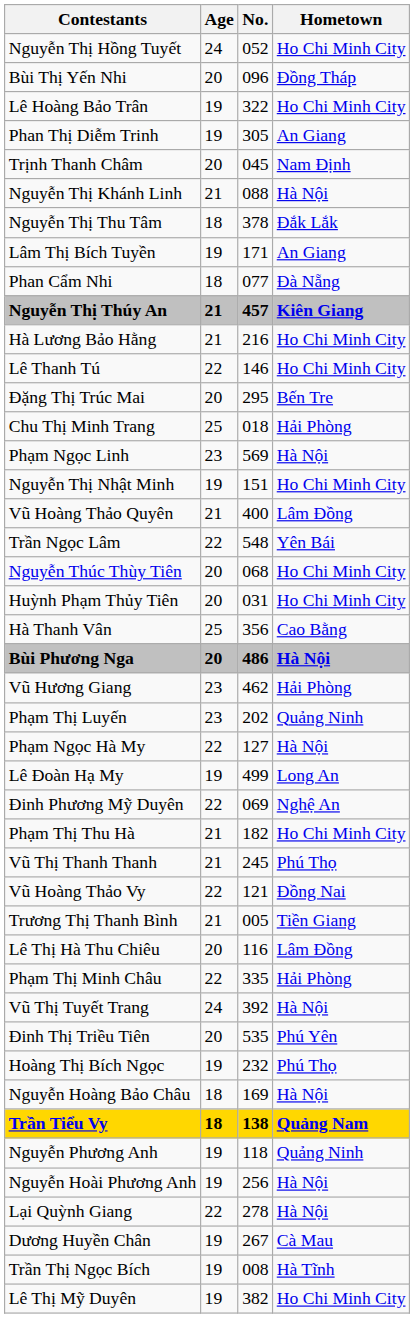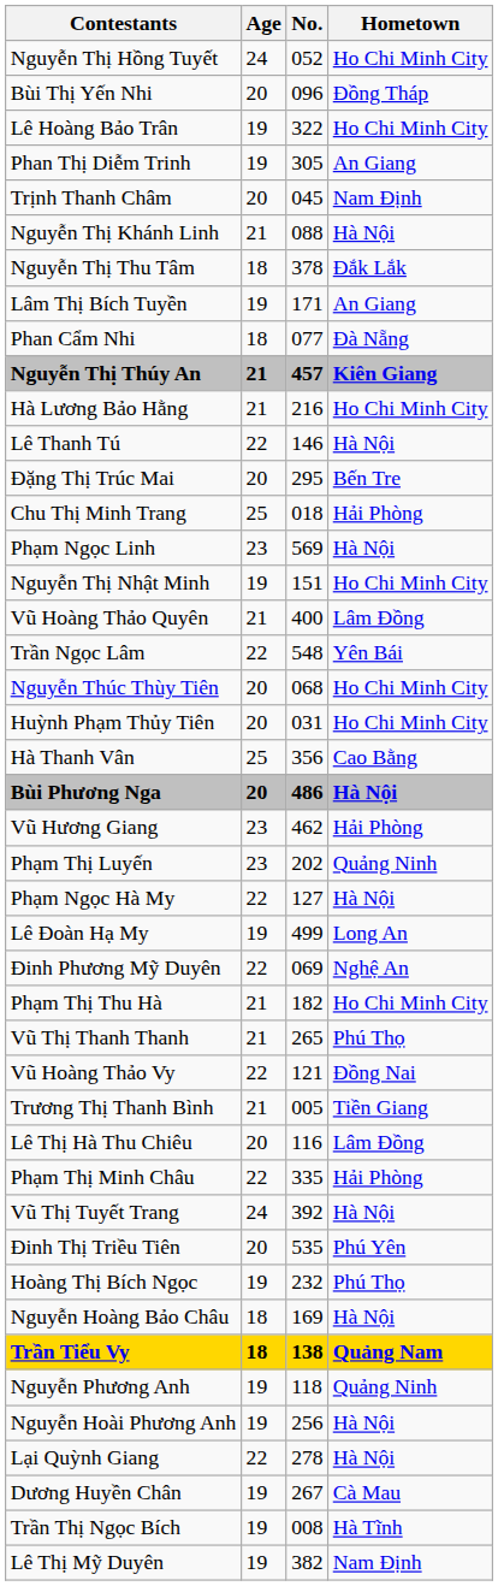 <table class="wikitable sortable" style="font-size:95%;">
 <tr>
 <th>Contestants</th>
 <th>Age</th>
 <th>No.</th>
 <th>Hometown</th>
 </tr>
 <tr>
 <td>Nguyễn Thị Hồng Tuyết</td>
 <td>24</td>
 <td>052</td>
 <td><a href='#'>Ho Chi Minh City</a></td>
 </tr>
 <tr>
 <td>Bùi Thị Yến Nhi</td>
 <td>20</td>
 <td>096</td>
 <td><a href='#'>Đồng Tháp</a></td>
 </tr>
 <tr>
 <td>Lê Hoàng Bảo Trân</td>
 <td>19</td>
 <td>322</td>
 <td><a href='#'>Ho Chi Minh City</a></td>
 </tr>
 <tr>
 <td>Phan Thị Diễm Trinh</td>
 <td>19</td>
 <td>305</td>
 <td><a href='#'>An Giang</a></td>
 </tr>
 <tr>
 <td>Trịnh Thanh Châm</td>
 <td>20</td>
 <td>045</td>
 <td><a href='#'>Nam Định</a></td>
 </tr>
 <tr>
 <td>Nguyễn Thị Khánh Linh</td>
 <td>21</td>
 <td>088</td>
 <td><a href='#'>Hà Nội</a></td>
 </tr>
 <tr>
 <td>Nguyễn Thị Thu Tâm</td>
 <td>18</td>
 <td>378</td>
 <td><a href='#'>Đắk Lắk</a></td>
 </tr>
 <tr>
 <td>Lâm Thị Bích Tuyền</td>
 <td>19</td>
 <td>171</td>
 <td><a href='#'>An Giang</a></td>
 </tr>
 <tr>
 <td>Phan Cẩm Nhi</td>
 <td>18</td>
 <td>077</td>
 <td><a href='#'>Đà Nẵng</a></td>
 </tr>
 <tr style="background:silver;">
 <td><strong>Nguyễn Thị Thúy An</strong></td>
 <td><strong>21</strong></td>
 <td><strong>457</strong></td>
 <td><strong><a href='#'>Kiên Giang</a></strong></td>
 </tr>
 <tr>
 <td>Hà Lương Bảo Hằng</td>
 <td>21</td>
 <td>216</td>
 <td><a href='#'>Ho Chi Minh City</a></td>
 </tr>
 <tr>
 <td>Lê Thanh Tú</td>
 <td>22</td>
 <td>146</td>
-<td><a href='#'>Ho Chi Minh City</a></td>
+<td><a href='#'>Hà Nội</a></td>
 </tr>
 <tr>
 <td>Đặng Thị Trúc Mai</td>
 <td>20</td>
 <td>295</td>
 <td><a href='#'>Bến Tre</a></td>
 </tr>
 <tr>
 <td>Chu Thị Minh Trang</td>
 <td>25</td>
 <td>018</td>
 <td><a href='#'>Hải Phòng</a></td>
 </tr>
 <tr>
 <td>Phạm Ngọc Linh</td>
 <td>23</td>
 <td>569</td>
 <td><a href='#'>Hà Nội</a></td>
 </tr>
 <tr>
 <td>Nguyễn Thị Nhật Minh</td>
 <td>19</td>
 <td>151</td>
 <td><a href='#'>Ho Chi Minh City</a></td>
 </tr>
 <tr>
 <td>Vũ Hoàng Thảo Quyên</td>
 <td>21</td>
 <td>400</td>
 <td><a href='#'>Lâm Đồng</a></td>
 </tr>
 <tr>
 <td>Trần Ngọc Lâm</td>
 <td>22</td>
 <td>548</td>
 <td><a href='#'>Yên Bái</a></td>
 </tr>
 <tr>
 <td><a href='#'>Nguyễn Thúc Thùy Tiên</a></td>
 <td>20</td>
 <td>068</td>
 <td><a href='#'>Ho Chi Minh City</a></td>
 </tr>
 <tr>
 <td>Huỳnh Phạm Thủy Tiên</td>
 <td>20</td>
 <td>031</td>
 <td><a href='#'>Ho Chi Minh City</a></td>
 </tr>
 <tr>
 <td>Hà Thanh Vân</td>
 <td>25</td>
 <td>356</td>
 <td><a href='#'>Cao Bằng</a></td>
 </tr>
 <tr>
 </tr>
 <tr style="background:silver;">
 <td><strong>Bùi Phương Nga</strong></td>
 <td><strong>20</strong></td>
 <td><strong>486</strong></td>
 <td><strong><a href='#'>Hà Nội</a></strong></td>
 </tr>
 <tr>
 <td>Vũ Hương Giang</td>
 <td>23</td>
 <td>462</td>
 <td><a href='#'>Hải Phòng</a></td>
 </tr>
 <tr>
 <td>Phạm Thị Luyến</td>
 <td>23</td>
 <td>202</td>
 <td><a href='#'>Quảng Ninh</a></td>
 </tr>
 <tr>
 <td>Phạm Ngọc Hà My</td>
 <td>22</td>
 <td>127</td>
 <td><a href='#'>Hà Nội</a></td>
 </tr>
 <tr>
 <td>Lê Đoàn Hạ My</td>
 <td>19</td>
 <td>499</td>
 <td><a href='#'>Long An</a></td>
 </tr>
 <tr>
 <td>Đinh Phương Mỹ Duyên</td>
 <td>22</td>
 <td>069</td>
 <td><a href='#'>Nghệ An</a></td>
 </tr>
 <tr>
 <td>Phạm Thị Thu Hà</td>
 <td>21</td>
 <td>182</td>
 <td><a href='#'>Ho Chi Minh City</a></td>
 </tr>
 <tr>
 <td>Vũ Thị Thanh Thanh</td>
 <td>21</td>
-<td>245</td>
+<td>265</td>
 <td><a href='#'>Phú Thọ</a></td>
 </tr>
 <tr>
 <td>Vũ Hoàng Thảo Vy</td>
 <td>22</td>
 <td>121</td>
 <td><a href='#'>Đồng Nai</a></td>
 </tr>
 <tr>
 <td>Trương Thị Thanh Bình</td>
 <td>21</td>
 <td>005</td>
 <td><a href='#'>Tiền Giang</a></td>
 </tr>
 <tr>
 <td>Lê Thị Hà Thu Chiêu</td>
 <td>20</td>
 <td>116</td>
 <td><a href='#'>Lâm Đồng</a></td>
 </tr>
 <tr>
 <td>Phạm Thị Minh Châu</td>
 <td>22</td>
 <td>335</td>
 <td><a href='#'>Hải Phòng</a></td>
 </tr>
 <tr>
 <td>Vũ Thị Tuyết Trang</td>
 <td>24</td>
 <td>392</td>
 <td><a href='#'>Hà Nội</a></td>
 </tr>
 <tr>
 <td>Đinh Thị Triều Tiên</td>
 <td>20</td>
 <td>535</td>
 <td><a href='#'>Phú Yên</a></td>
 </tr>
 <tr>
 <td>Hoàng Thị Bích Ngọc</td>
 <td>19</td>
 <td>232</td>
 <td><a href='#'>Phú Thọ</a></td>
 </tr>
 <tr>
 <td>Nguyễn Hoàng Bảo Châu</td>
 <td>18</td>
 <td>169</td>
 <td><a href='#'>Hà Nội</a></td>
 </tr>
 <tr style="background:gold;">
 <td><strong><a href='#'>Trần Tiểu Vy</a></strong></td>
 <td><strong>18</strong></td>
 <td><strong>138</strong></td>
 <td><strong><a href='#'>Quảng Nam</a></strong></td>
 </tr>
 <tr>
 <td>Nguyễn Phương Anh</td>
 <td>19</td>
 <td>118</td>
 <td><a href='#'>Quảng Ninh</a></td>
 </tr>
 <tr>
 <td>Nguyễn Hoài Phương Anh</td>
 <td>19</td>
 <td>256</td>
 <td><a href='#'>Hà Nội</a></td>
 </tr>
 <tr>
 <td>Lại Quỳnh Giang</td>
 <td>22</td>
 <td>278</td>
 <td><a href='#'>Hà Nội</a></td>
 </tr>
 <tr>
 <td>Dương Huyền Chân</td>
 <td>19</td>
 <td>267</td>
 <td><a href='#'>Cà Mau</a></td>
 </tr>
 <tr>
 <td>Trần Thị Ngọc Bích</td>
 <td>19</td>
 <td>008</td>
 <td><a href='#'>Hà Tĩnh</a></td>
 </tr>
 <tr>
 <td>Lê Thị Mỹ Duyên</td>
 <td>19</td>
 <td>382</td>
-<td><a href='#'>Ho Chi Minh City</a></td>
+<td><a href='#'>Nam Định</a></td>
 </tr>
 </table>
